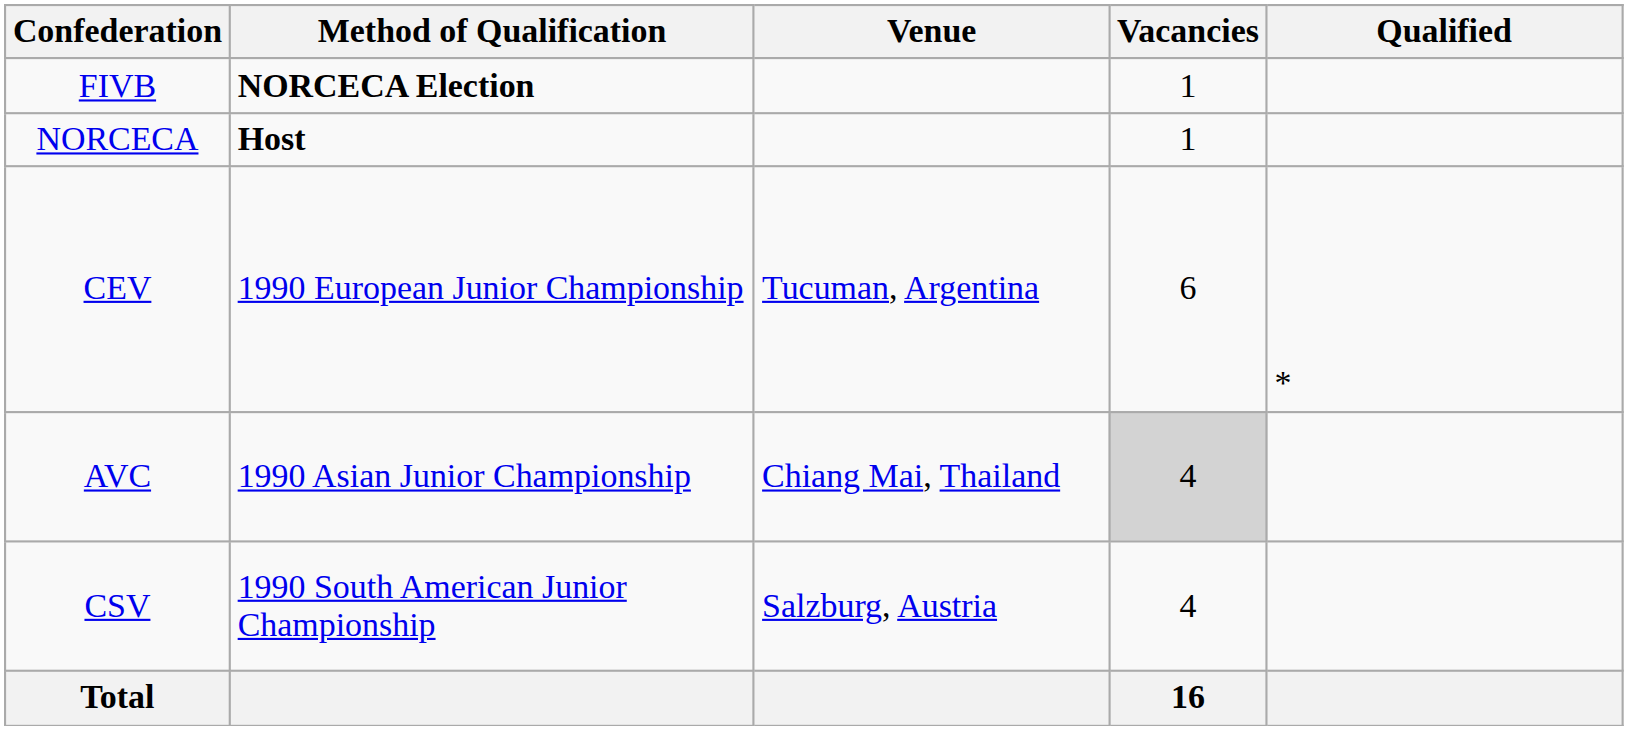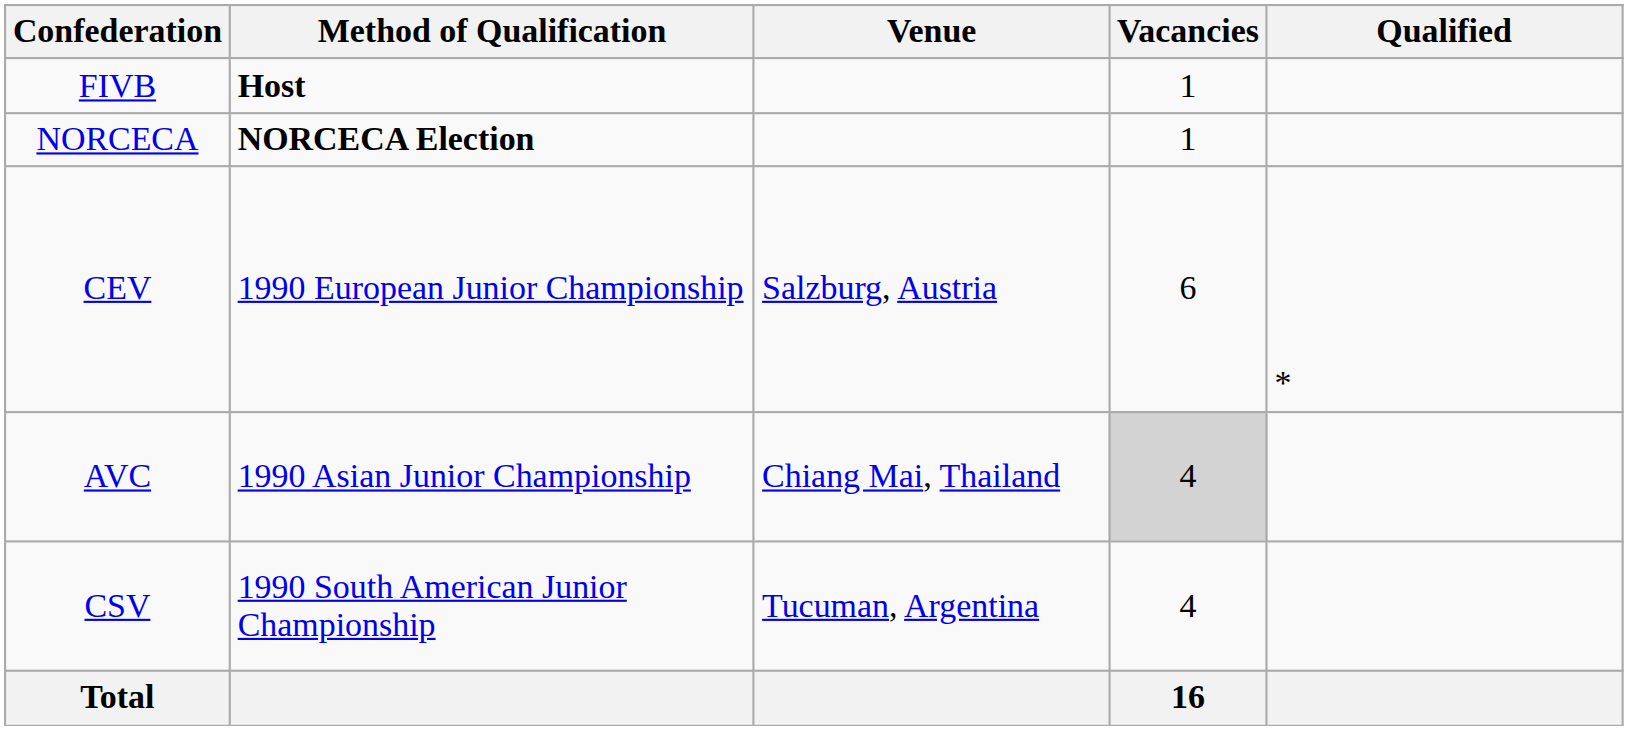 <table class="wikitable">
 <tr>
 <th width=50>Confederation</th>
 <th width=240>Method of Qualification</th>
 <th width=160>Venue</th>
 <th width=60>Vacancies</th>
 <th width=160>Qualified</th>
 </tr>
 <tr>
 <td align=center><a href='#'>FIVB</a></td>
-<td><strong>NORCECA Election</strong></td>
+<td><strong>Host</strong></td>
 <td></td>
 <td style="text-align:center;">1</td>
 <td></td>
 </tr>
 <tr>
 <td align=center><a href='#'>NORCECA</a></td>
-<td><strong>Host</strong></td>
+<td><strong>NORCECA Election</strong></td>
 <td></td>
 <td style="text-align:center;">1</td>
 <td></td>
 </tr>
 <tr>
 <td align=center><a href='#'>CEV</a></td>
 <td><a href='#'>1990 European Junior Championship</a></td>
-<td> <a href='#'>Tucuman</a>, <a href='#'>Argentina</a></td>
+<td> <a href='#'>Salzburg</a>, <a href='#'>Austria</a></td>
 <td style="text-align:center;">6</td>
 <td><br><br><br><br><br>*</td>
 </tr>
 <tr>
 <td align=center><a href='#'>AVC</a></td>
 <td><a href='#'>1990 Asian Junior Championship</a></td>
 <td> <a href='#'>Chiang Mai</a>, <a href='#'>Thailand</a></td>
 <td style="background: lightgrey; text-align:center;">4</td>
 <td><br><br><br></td>
 </tr>
 <tr>
 <td align=center><a href='#'>CSV</a></td>
 <td><a href='#'>1990 South American Junior Championship</a></td>
-<td> <a href='#'>Salzburg</a>, <a href='#'>Austria</a></td>
+<td> <a href='#'>Tucuman</a>, <a href='#'>Argentina</a></td>
 <td style="text-align:center;">4</td>
 <td><br><br><br></td>
 </tr>
 <tr>
 <th>Total</th>
 <th></th>
 <th></th>
 <th>16</th>
 <th></th>
 </tr>
 </table>
